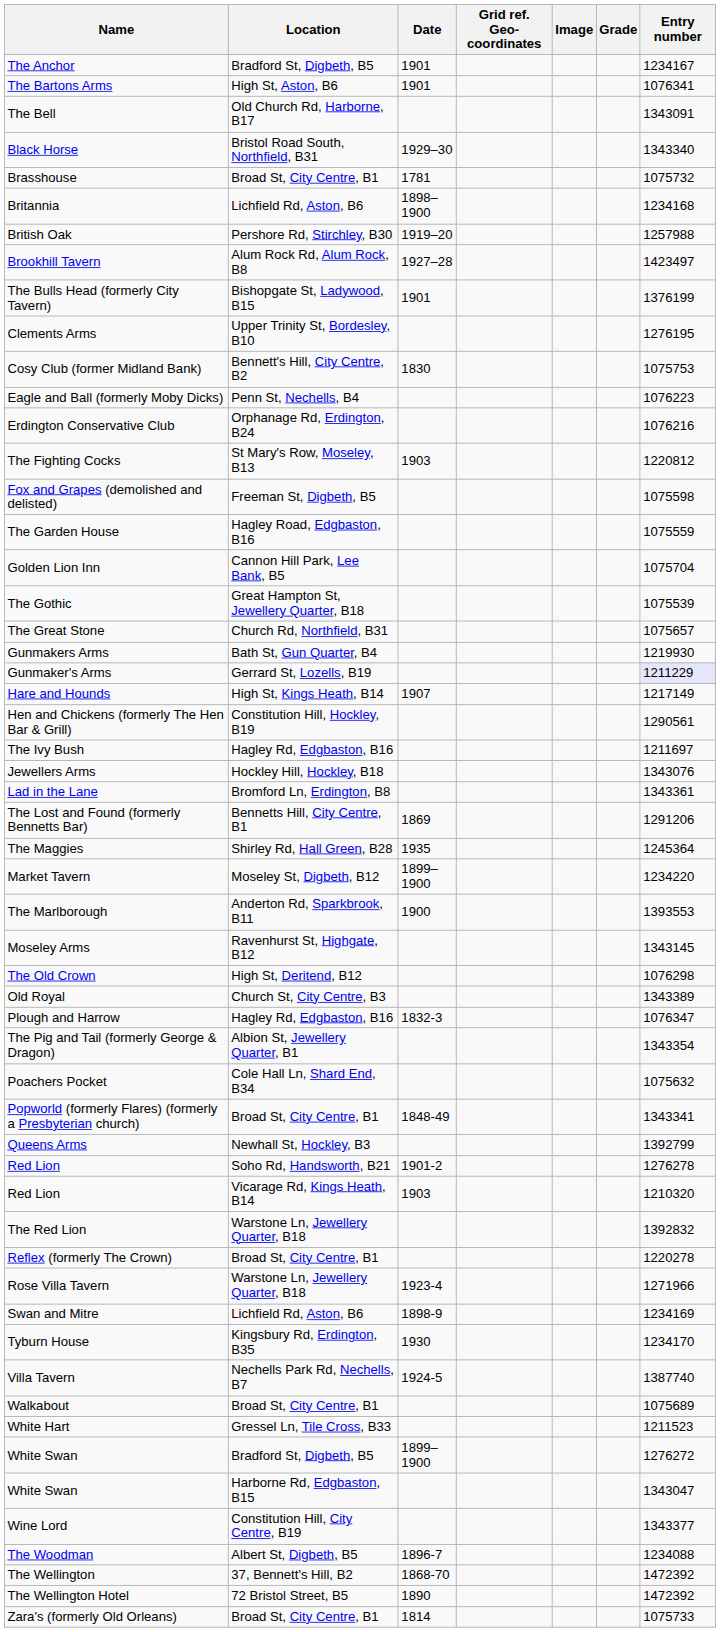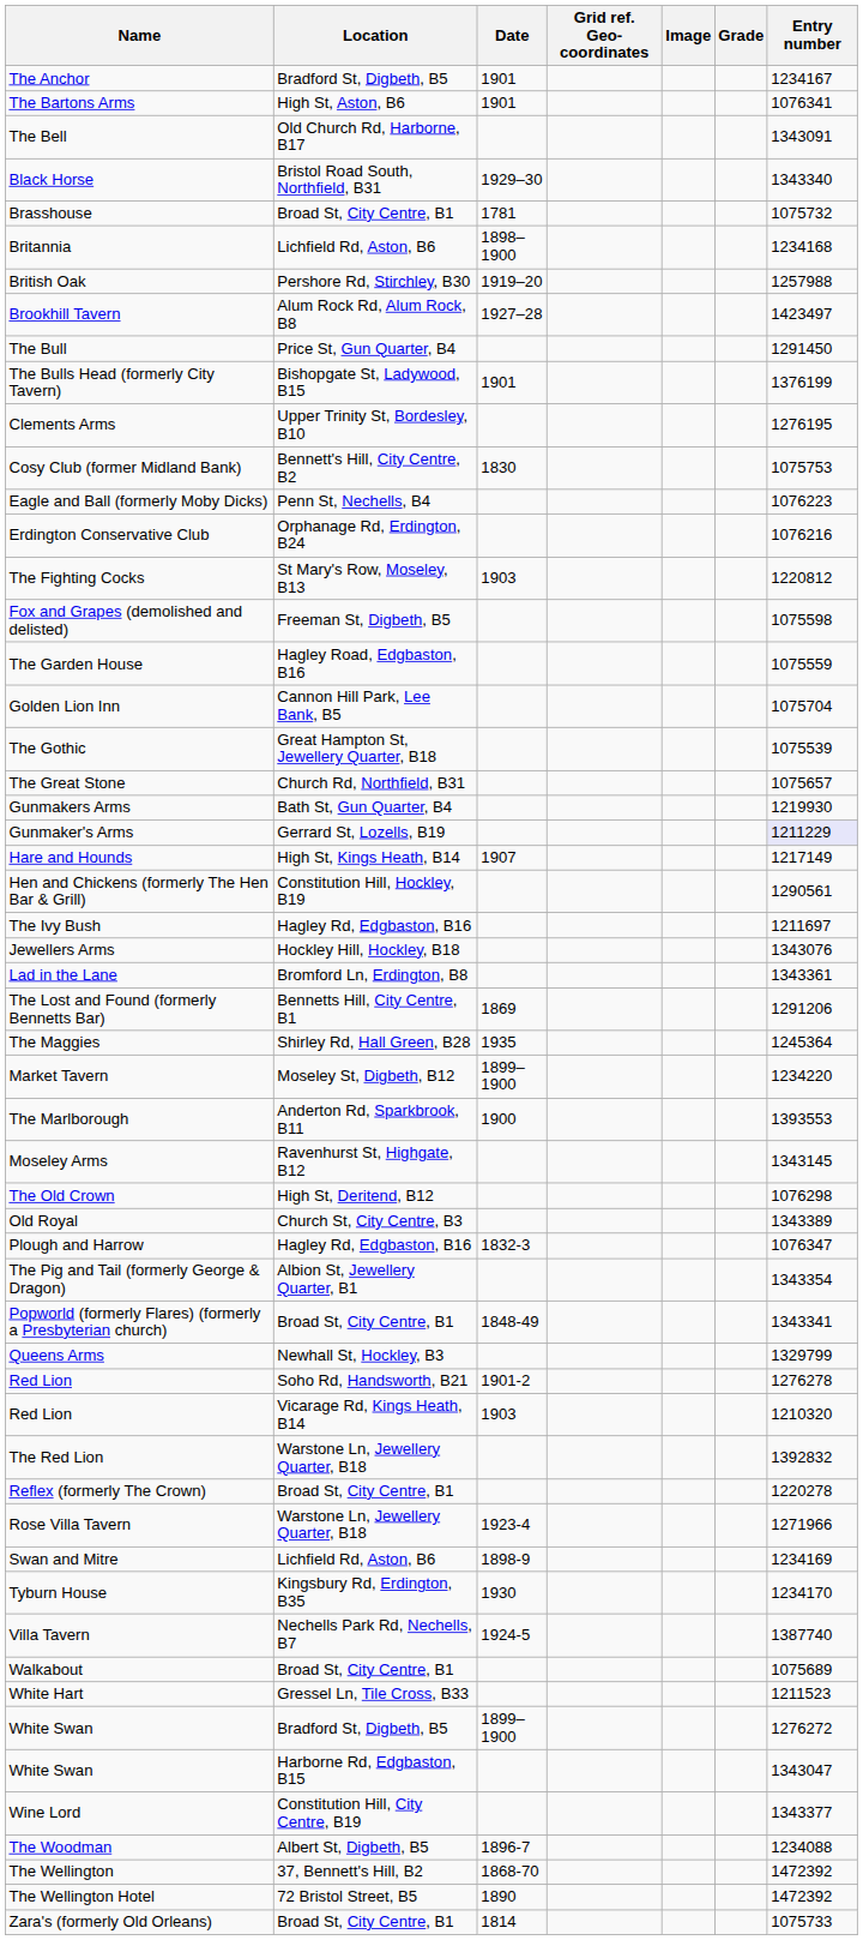 <table Class="wikitable sortable">
 <tr>
 <th>Name</th>
 <th>Location</th>
 <th>Date</th>
 <th>Grid ref.<br>Geo-coordinates</th>
 <th>Image</th>
 <th>Grade</th>
 <th>Entry number</th>
 </tr>
 <tr>
 <td><a href='#'>The Anchor</a></td>
 <td>Bradford St, <a href='#'>Digbeth</a>, B5</td>
 <td>1901</td>
 <td></td>
 <td></td>
 <td align="center" ></td>
 <td>1234167</td>
 </tr>
 <tr>
 <td><a href='#'>The Bartons Arms</a></td>
 <td>High St, <a href='#'>Aston</a>, B6</td>
 <td>1901</td>
 <td></td>
 <td></td>
 <td align="center" ></td>
 <td>1076341</td>
 </tr>
 <tr>
 <td>The Bell</td>
 <td>Old Church Rd, <a href='#'>Harborne</a>, B17</td>
 <td></td>
 <td></td>
 <td></td>
 <td align="center" ></td>
 <td>1343091</td>
 </tr>
 <tr>
 <td><a href='#'>Black Horse</a></td>
 <td>Bristol Road South, <a href='#'>Northfield</a>, B31</td>
 <td>1929–30</td>
 <td></td>
 <td></td>
 <td align="center" ></td>
 <td>1343340</td>
 </tr>
 <tr>
 <td>Brasshouse</td>
 <td>Broad St, <a href='#'>City Centre</a>, B1</td>
 <td>1781</td>
 <td></td>
 <td></td>
 <td align="center" ></td>
 <td>1075732</td>
 </tr>
 <tr>
 <td>Britannia</td>
 <td>Lichfield Rd, <a href='#'>Aston</a>, B6</td>
 <td>1898–1900</td>
 <td></td>
 <td></td>
 <td align="center" ></td>
 <td>1234168</td>
 </tr>
 <tr>
 <td>British Oak</td>
 <td>Pershore Rd, <a href='#'>Stirchley</a>, B30</td>
 <td>1919–20</td>
 <td></td>
 <td></td>
 <td align="center" ></td>
 <td>1257988</td>
 </tr>
 <tr>
 <td><a href='#'>Brookhill Tavern</a></td>
 <td>Alum Rock Rd, <a href='#'>Alum Rock</a>, B8</td>
 <td>1927–28</td>
 <td></td>
 <td></td>
 <td align="center" ></td>
 <td>1423497</td>
+</tr>
+<tr>
+<td>The Bull</td>
+<td>Price St, <a href='#'>Gun Quarter</a>, B4</td>
+<td></td>
+<td></td>
+<td></td>
+<td align="center" ></td>
+<td>1291450</td>
 </tr>
 <tr>
 <td>The Bulls Head (formerly City Tavern)</td>
 <td>Bishopgate St, <a href='#'>Ladywood</a>, B15</td>
 <td>1901</td>
 <td></td>
 <td></td>
 <td align="center" ></td>
 <td>1376199</td>
 </tr>
 <tr>
 <td>Clements Arms</td>
 <td>Upper Trinity St, <a href='#'>Bordesley</a>, B10</td>
 <td></td>
 <td></td>
 <td></td>
 <td align="center" ></td>
 <td>1276195</td>
 </tr>
 <tr>
 <td>Cosy Club (former Midland Bank)</td>
 <td>Bennett's Hill, <a href='#'>City Centre</a>, B2</td>
 <td>1830</td>
 <td></td>
 <td></td>
 <td align="center" ></td>
 <td>1075753</td>
 </tr>
 <tr>
 <td>Eagle and Ball (formerly Moby Dicks)</td>
 <td>Penn St, <a href='#'>Nechells</a>, B4</td>
 <td></td>
 <td></td>
 <td></td>
 <td align="center" ></td>
 <td>1076223</td>
 </tr>
 <tr>
 <td>Erdington Conservative Club</td>
 <td>Orphanage Rd, <a href='#'>Erdington</a>, B24</td>
 <td></td>
 <td></td>
 <td></td>
 <td align="center" ></td>
 <td>1076216</td>
 </tr>
 <tr>
 <td>The Fighting Cocks</td>
 <td>St Mary's Row, <a href='#'>Moseley</a>, B13</td>
 <td>1903</td>
 <td></td>
 <td></td>
 <td align="center" ></td>
 <td>1220812</td>
 </tr>
 <tr>
 <td><a href='#'>Fox and Grapes</a> (demolished and delisted)</td>
 <td>Freeman St, <a href='#'>Digbeth</a>, B5</td>
 <td></td>
 <td></td>
 <td></td>
 <td align="center" ></td>
 <td>1075598</td>
 </tr>
 <tr>
 <td>The Garden House</td>
 <td>Hagley Road, <a href='#'>Edgbaston</a>, B16</td>
 <td></td>
 <td></td>
 <td></td>
 <td align="center" ></td>
 <td>1075559</td>
 </tr>
 <tr>
 <td>Golden Lion Inn</td>
 <td>Cannon Hill Park, <a href='#'>Lee Bank</a>, B5</td>
 <td></td>
 <td></td>
 <td></td>
 <td align="center" ></td>
 <td>1075704</td>
 </tr>
 <tr>
 <td>The Gothic</td>
 <td>Great Hampton St, <a href='#'>Jewellery Quarter</a>, B18</td>
 <td></td>
 <td></td>
 <td></td>
 <td align="center" ></td>
 <td>1075539</td>
 </tr>
 <tr>
 <td>The Great Stone</td>
 <td>Church Rd, <a href='#'>Northfield</a>, B31</td>
 <td></td>
 <td></td>
 <td></td>
 <td align="center" ></td>
 <td>1075657</td>
 </tr>
 <tr>
 <td>Gunmakers Arms</td>
 <td>Bath St, <a href='#'>Gun Quarter</a>, B4</td>
 <td></td>
 <td></td>
 <td></td>
 <td align="center" ></td>
 <td>1219930</td>
 </tr>
 <tr>
 <td>Gunmaker's Arms</td>
 <td>Gerrard St, <a href='#'>Lozells</a>, B19</td>
 <td></td>
 <td></td>
 <td></td>
 <td align="center" ></td>
 <td style="background: lavender;">1211229</td>
 </tr>
 <tr>
 <td><a href='#'>Hare and Hounds</a></td>
 <td>High St, <a href='#'>Kings Heath</a>, B14</td>
 <td>1907</td>
 <td></td>
 <td></td>
 <td align="center" ></td>
 <td>1217149</td>
 </tr>
 <tr>
 <td>Hen and Chickens (formerly The Hen Bar & Grill)</td>
 <td>Constitution Hill, <a href='#'>Hockley</a>, B19</td>
 <td></td>
 <td></td>
 <td></td>
 <td align="center" ></td>
 <td>1290561</td>
 </tr>
 <tr>
 <td>The Ivy Bush</td>
 <td>Hagley Rd, <a href='#'>Edgbaston</a>, B16</td>
 <td></td>
 <td></td>
 <td></td>
 <td align="center" ></td>
 <td>1211697</td>
 </tr>
 <tr>
 <td>Jewellers Arms</td>
 <td>Hockley Hill, <a href='#'>Hockley</a>, B18</td>
 <td></td>
 <td></td>
 <td></td>
 <td align="center" ></td>
 <td>1343076</td>
 </tr>
 <tr>
 <td><a href='#'>Lad in the Lane</a></td>
 <td>Bromford Ln, <a href='#'>Erdington</a>, B8</td>
 <td></td>
 <td></td>
 <td></td>
 <td align="center" ></td>
 <td>1343361</td>
 </tr>
 <tr>
 <td>The Lost and Found (formerly Bennetts Bar)</td>
 <td>Bennetts Hill, <a href='#'>City Centre</a>, B1</td>
 <td>1869</td>
 <td></td>
 <td></td>
 <td align="center" ></td>
 <td>1291206</td>
 </tr>
 <tr>
 <td>The Maggies</td>
 <td>Shirley Rd, <a href='#'>Hall Green</a>, B28</td>
 <td>1935</td>
 <td></td>
 <td></td>
 <td align="center" ></td>
 <td>1245364</td>
 </tr>
 <tr>
 <td>Market Tavern</td>
 <td>Moseley St, <a href='#'>Digbeth</a>, B12</td>
 <td>1899–1900</td>
 <td></td>
 <td></td>
 <td align="center" ></td>
 <td>1234220</td>
 </tr>
 <tr>
 <td>The Marlborough</td>
 <td>Anderton Rd, <a href='#'>Sparkbrook</a>, B11</td>
 <td>1900</td>
 <td></td>
 <td></td>
 <td align="center" ></td>
 <td>1393553</td>
 </tr>
 <tr>
 <td>Moseley Arms</td>
 <td>Ravenhurst St, <a href='#'>Highgate</a>, B12</td>
 <td></td>
 <td></td>
 <td></td>
 <td align="center" ></td>
 <td>1343145</td>
 </tr>
 <tr>
 <td><a href='#'>The Old Crown</a></td>
 <td>High St, <a href='#'>Deritend</a>, B12</td>
 <td></td>
 <td></td>
 <td></td>
 <td align="center" ></td>
 <td>1076298</td>
 </tr>
 <tr>
 <td>Old Royal</td>
 <td>Church St, <a href='#'>City Centre</a>, B3</td>
 <td></td>
 <td></td>
 <td></td>
 <td align="center" ></td>
 <td>1343389</td>
 </tr>
 <tr>
 <td>Plough and Harrow</td>
 <td>Hagley Rd, <a href='#'>Edgbaston</a>, B16</td>
 <td>1832-3</td>
 <td></td>
 <td></td>
 <td align="center" ></td>
 <td>1076347</td>
 </tr>
 <tr>
 <td>The Pig and Tail (formerly George & Dragon)</td>
 <td>Albion St, <a href='#'>Jewellery Quarter</a>, B1</td>
 <td></td>
 <td></td>
 <td></td>
 <td align="center" ></td>
 <td>1343354</td>
 </tr>
 <tr>
-<td>Poachers Pocket</td>
-<td>Cole Hall Ln, <a href='#'>Shard End</a>, B34</td>
-<td></td>
-<td></td>
-<td></td>
-<td align="center" ></td>
-<td>1075632</td>
-</tr>
-<tr>
 <td><a href='#'>Popworld</a> (formerly Flares) (formerly a <a href='#'>Presbyterian</a> church)</td>
 <td>Broad St, <a href='#'>City Centre</a>, B1</td>
 <td>1848-49</td>
 <td></td>
 <td></td>
 <td align="center" ></td>
 <td>1343341</td>
 </tr>
 <tr>
 <td><a href='#'>Queens Arms</a></td>
 <td>Newhall St, <a href='#'>Hockley</a>, B3</td>
 <td></td>
 <td></td>
 <td></td>
 <td align="center" ></td>
-<td>1392799</td>
+<td>1329799</td>
 </tr>
 <tr>
 <td><a href='#'>Red Lion</a></td>
 <td>Soho Rd, <a href='#'>Handsworth</a>, B21</td>
 <td>1901-2</td>
 <td></td>
 <td></td>
 <td align="center" ></td>
 <td>1276278</td>
 </tr>
 <tr>
 <td>Red Lion</td>
 <td>Vicarage Rd, <a href='#'>Kings Heath</a>, B14</td>
 <td>1903</td>
 <td></td>
 <td></td>
 <td align="center" ></td>
 <td>1210320</td>
 </tr>
 <tr>
 <td>The Red Lion</td>
 <td>Warstone Ln, <a href='#'>Jewellery Quarter</a>, B18</td>
 <td></td>
 <td></td>
 <td></td>
 <td align="center" ></td>
 <td>1392832</td>
 </tr>
 <tr>
 <td><a href='#'>Reflex</a> (formerly The Crown)</td>
 <td>Broad St, <a href='#'>City Centre</a>, B1</td>
 <td></td>
 <td></td>
 <td></td>
 <td align="center" ></td>
 <td>1220278</td>
 </tr>
 <tr>
 <td>Rose Villa Tavern</td>
 <td>Warstone Ln, <a href='#'>Jewellery Quarter</a>, B18</td>
 <td>1923-4</td>
 <td></td>
 <td></td>
 <td align="center" ></td>
 <td>1271966</td>
 </tr>
 <tr>
 <td>Swan and Mitre</td>
 <td>Lichfield Rd, <a href='#'>Aston</a>, B6</td>
 <td>1898-9</td>
 <td></td>
 <td></td>
 <td align="center" ></td>
 <td>1234169</td>
 </tr>
 <tr>
 <td>Tyburn House</td>
 <td>Kingsbury Rd, <a href='#'>Erdington</a>, B35</td>
 <td>1930</td>
 <td></td>
 <td></td>
 <td align="center" ></td>
 <td>1234170</td>
 </tr>
 <tr>
 <td>Villa Tavern</td>
 <td>Nechells Park Rd, <a href='#'>Nechells</a>, B7</td>
 <td>1924-5</td>
 <td></td>
 <td></td>
 <td align="center" ></td>
 <td>1387740</td>
 </tr>
 <tr>
 <td>Walkabout</td>
 <td>Broad St, <a href='#'>City Centre</a>, B1</td>
 <td></td>
 <td></td>
 <td></td>
 <td align="center" ></td>
 <td>1075689</td>
 </tr>
 <tr>
 <td>White Hart</td>
 <td>Gressel Ln, <a href='#'>Tile Cross</a>, B33</td>
 <td></td>
 <td></td>
 <td></td>
 <td align="center" ></td>
 <td>1211523</td>
 </tr>
 <tr>
 <td>White Swan</td>
 <td>Bradford St, <a href='#'>Digbeth</a>, B5</td>
 <td>1899–1900</td>
 <td></td>
 <td></td>
 <td align="center" ></td>
 <td>1276272</td>
 </tr>
 <tr>
 <td>White Swan</td>
 <td>Harborne Rd, <a href='#'>Edgbaston</a>, B15</td>
 <td></td>
 <td></td>
 <td></td>
 <td align="center" ></td>
 <td>1343047</td>
 </tr>
 <tr>
 <td>Wine Lord</td>
 <td>Constitution Hill, <a href='#'>City Centre</a>, B19</td>
 <td></td>
 <td></td>
 <td></td>
 <td align="center" ></td>
 <td>1343377</td>
 </tr>
 <tr>
 <td><a href='#'>The Woodman</a></td>
 <td>Albert St, <a href='#'>Digbeth</a>, B5</td>
 <td>1896-7</td>
 <td></td>
 <td></td>
 <td align="center" ></td>
 <td>1234088</td>
 </tr>
 <tr>
 <td>The Wellington</td>
 <td>37, Bennett's Hill, B2</td>
 <td>1868-70</td>
 <td></td>
 <td></td>
 <td align="center" ></td>
 <td>1472392</td>
 </tr>
 <tr>
 <td>The Wellington Hotel</td>
 <td>72 Bristol Street, B5</td>
 <td>1890</td>
 <td></td>
 <td></td>
 <td align="center" ></td>
 <td>1472392</td>
 </tr>
 <tr>
 <td>Zara's (formerly Old Orleans)</td>
 <td>Broad St, <a href='#'>City Centre</a>, B1</td>
 <td>1814</td>
 <td></td>
 <td></td>
 <td align="center" ></td>
 <td>1075733</td>
 </tr>
 </table>
